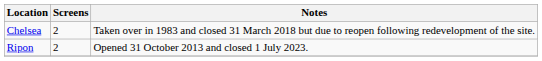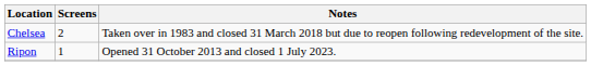 <table class="sortable wikitable" border="1">
 <tr>
 <th>Location</th>
 <th>Screens</th>
 <th>Notes</th>
 </tr>
 <tr>
 <td><a href='#'>Chelsea</a></td>
 <td>2</td>
 <td>Taken over in 1983 and closed 31 March 2018 but due to reopen following redevelopment of the site.</td>
 </tr>
 <tr>
 <td><a href='#'>Ripon</a></td>
-<td>2</td>
+<td>1</td>
 <td>Opened 31 October 2013 and closed 1 July 2023.</td>
 </tr>
 <tr>
 </tr>
 </table>
